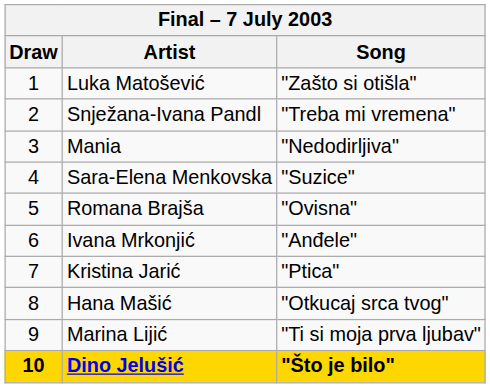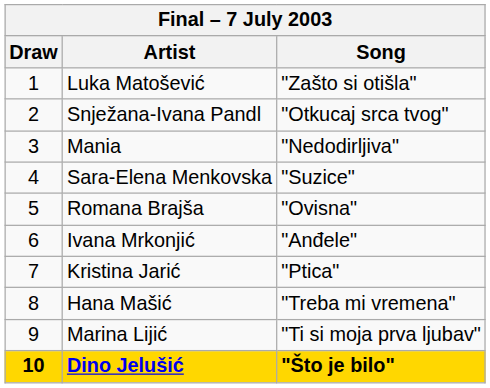 <table class="sortable wikitable" style="margin: 1em auto 1em auto; text-align:center">
 <tr>
 <th colspan="3">Final – 7 July 2003</th>
 </tr>
 <tr bgcolor="#CCCCCC">
 <th>Draw</th>
 <th>Artist</th>
 <th>Song</th>
 </tr>
 <tr>
 <td>1</td>
 <td align="left">Luka Matošević</td>
 <td align="left">"Zašto si otišla"</td>
 </tr>
 <tr>
 <td>2</td>
 <td align=left>Snježana-Ivana Pandl</td>
-<td align=left>"Treba mi vremena"</td>
+<td align="left">"Otkucaj srca tvog"</td>
 </tr>
 <tr>
 <td>3</td>
 <td align="left">Mania</td>
 <td align="left">"Nedodirljiva"</td>
 </tr>
 <tr>
 <td>4</td>
 <td align="left">Sara-Elena Menkovska</td>
 <td align="left">"Suzice"</td>
 </tr>
 <tr>
 <td>5</td>
 <td align="left">Romana Brajša</td>
 <td align="left">"Ovisna"</td>
 </tr>
 <tr>
 <td>6</td>
 <td align="left">Ivana Mrkonjić</td>
 <td align="left">"Anđele"</td>
 </tr>
 <tr>
 <td>7</td>
 <td align="left">Kristina Jarić</td>
 <td align="left">"Ptica"</td>
 </tr>
 <tr>
 <td>8</td>
 <td align="left">Hana Mašić</td>
-<td align="left">"Otkucaj srca tvog"</td>
+<td align=left>"Treba mi vremena"</td>
 </tr>
 <tr>
 <td>9</td>
 <td align="left">Marina Lijić</td>
 <td align="left">"Ti si moja prva ljubav"</td>
 </tr>
 <tr style="font-weight:bold; background:gold;">
 <td>10</td>
 <td align="left"><a href='#'>Dino Jelušić</a></td>
 <td align="left">"Što je bilo"</td>
 </tr>
 </table>
